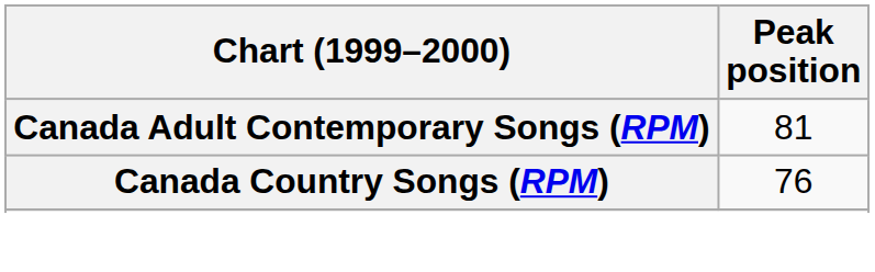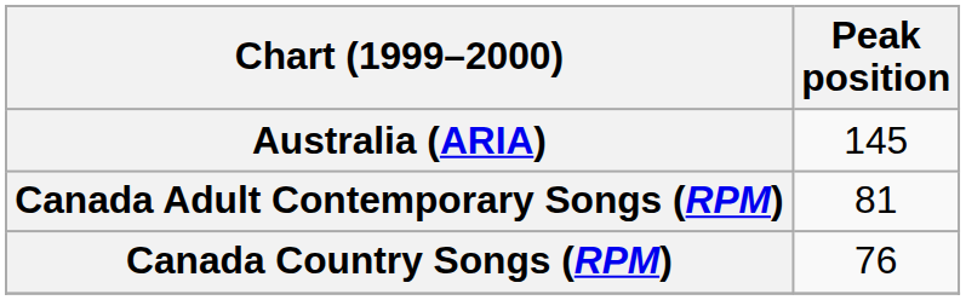 <table class="wikitable sortable plainrowheaders">
 <tr>
 <th scope="col">Chart (1999–2000)</th>
 <th scope="col">Peak<br>position</th>
+</tr>
+<tr>
+<th scope="row">Australia (<a href='#'>ARIA</a>)</th>
+<td align="center">145</td>
 </tr>
 <tr>
 <th scope="row">Canada Adult Contemporary Songs (<em><a href='#'>RPM</a></em>)</th>
 <td align="center">81</td>
 </tr>
 <tr>
 <th scope="row">Canada Country Songs (<em><a href='#'>RPM</a></em>)</th>
 <td align="center">76</td>
 </tr>
 <tr>
 </tr>
 <tr>
 </tr>
 <tr>
 </tr>
 </table>
